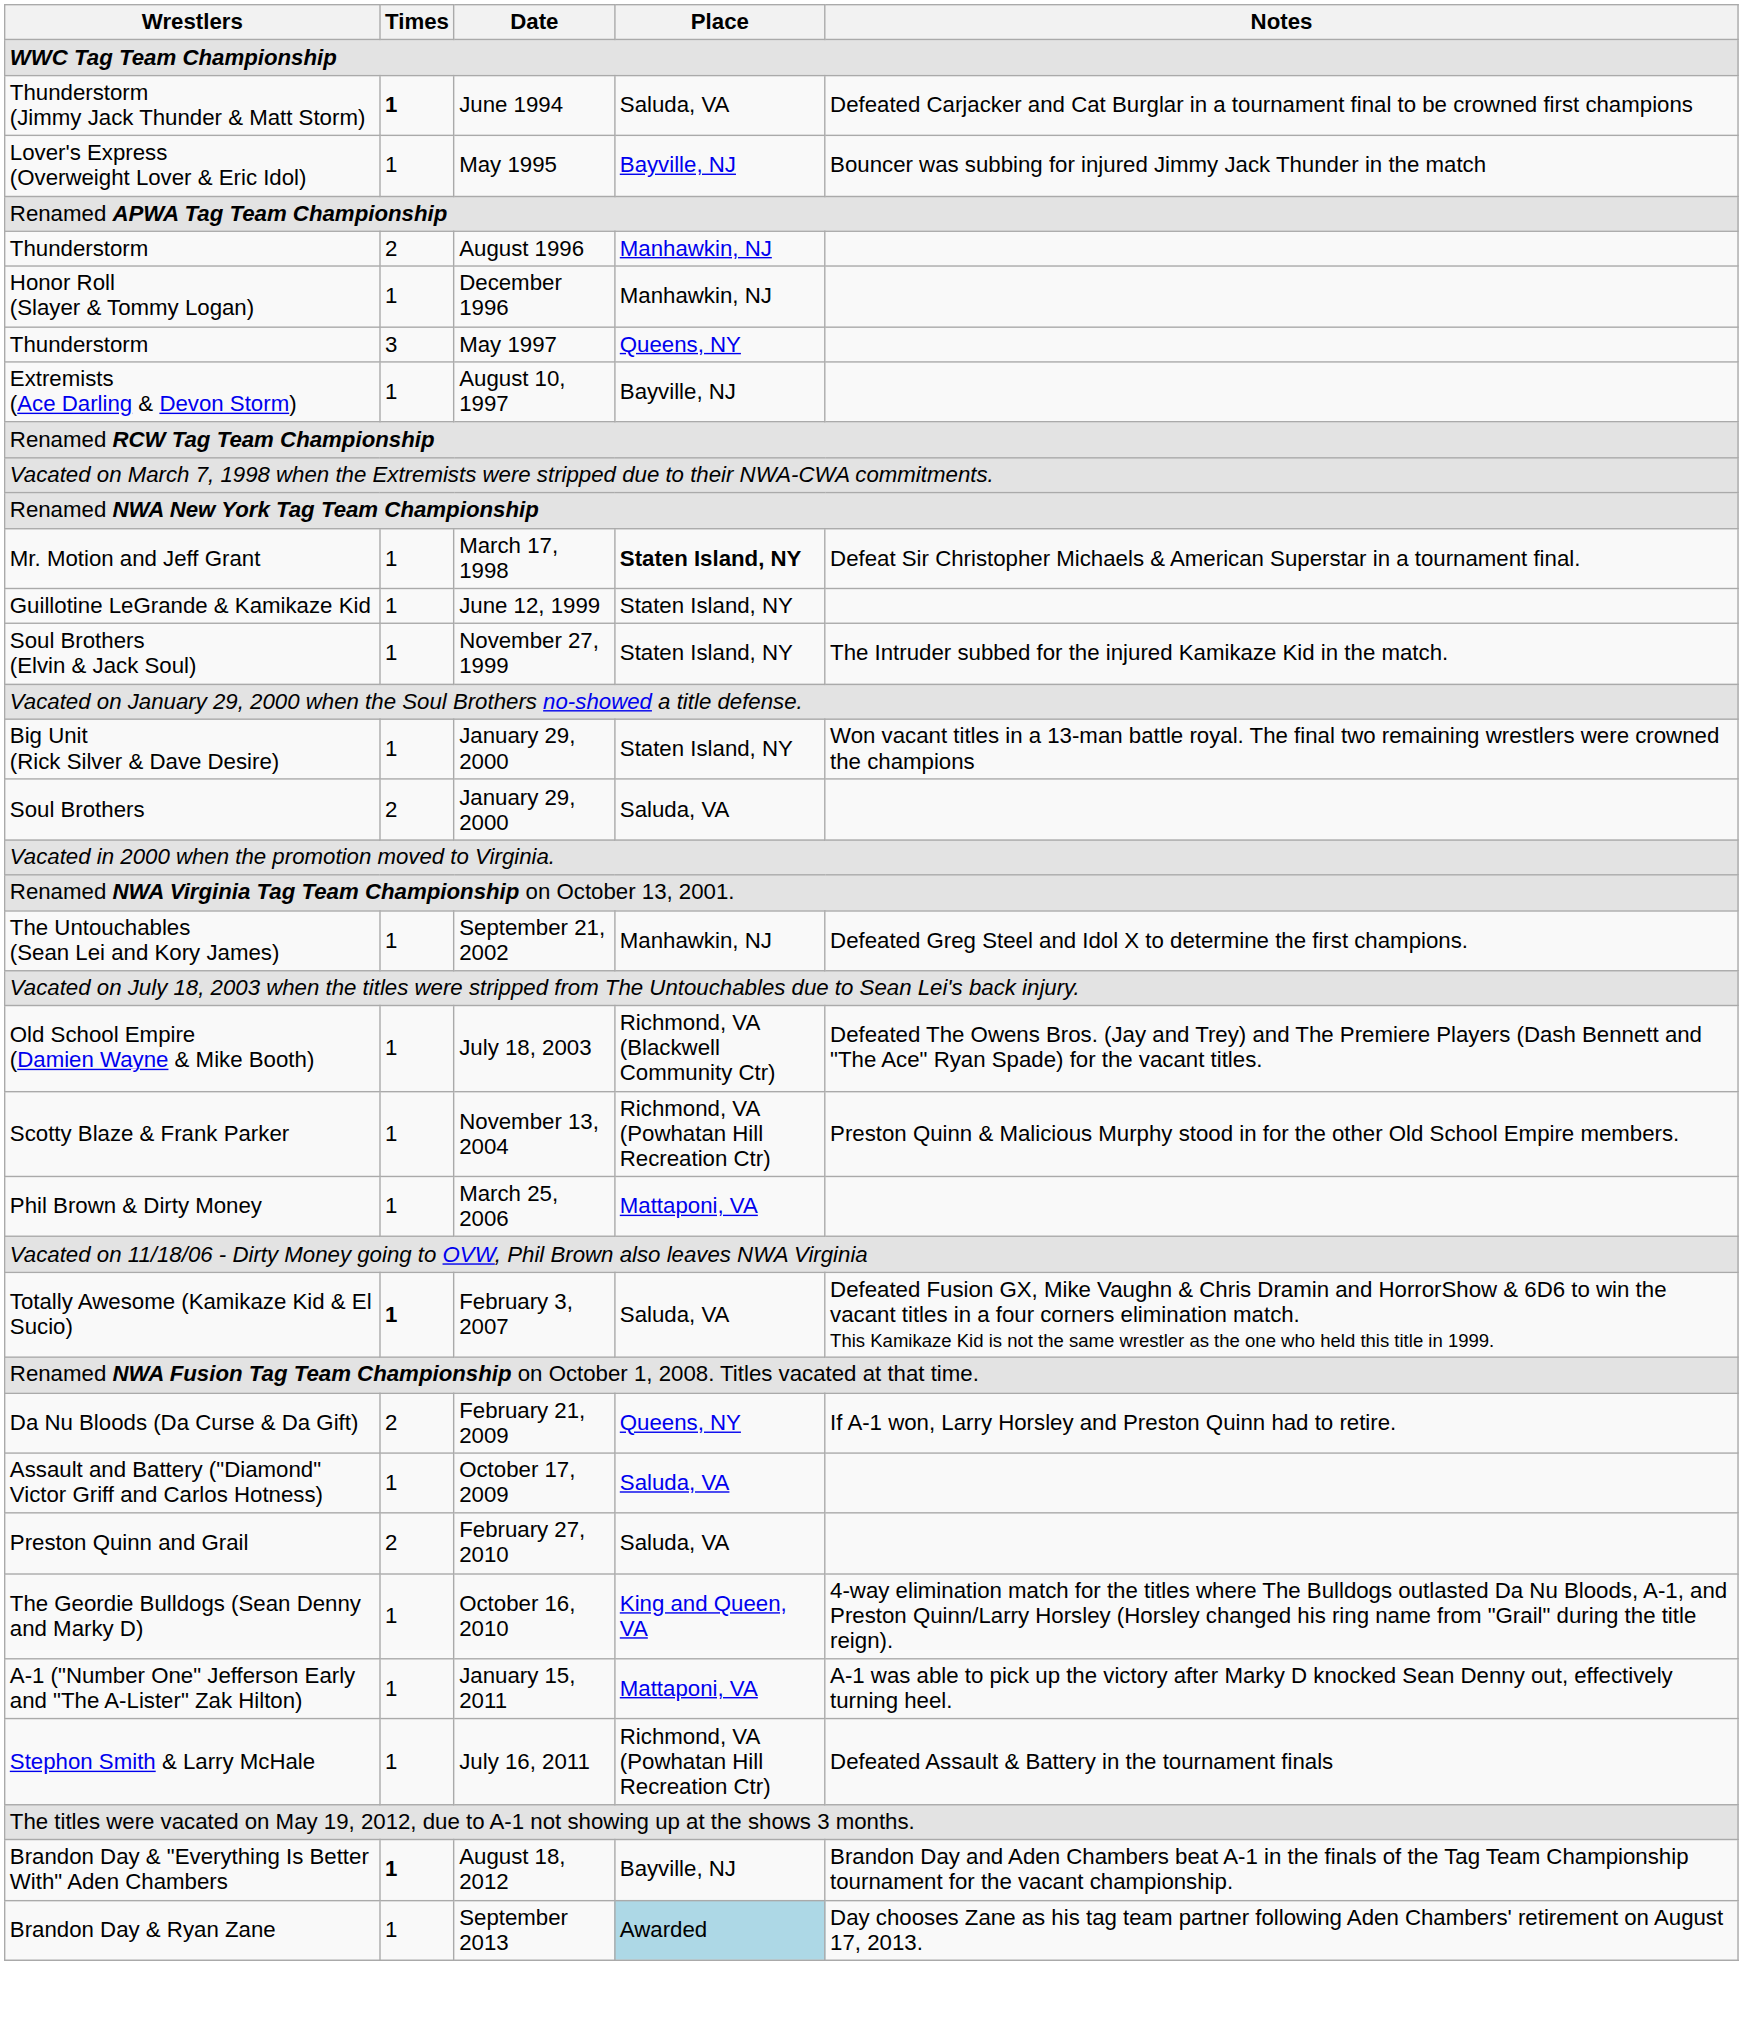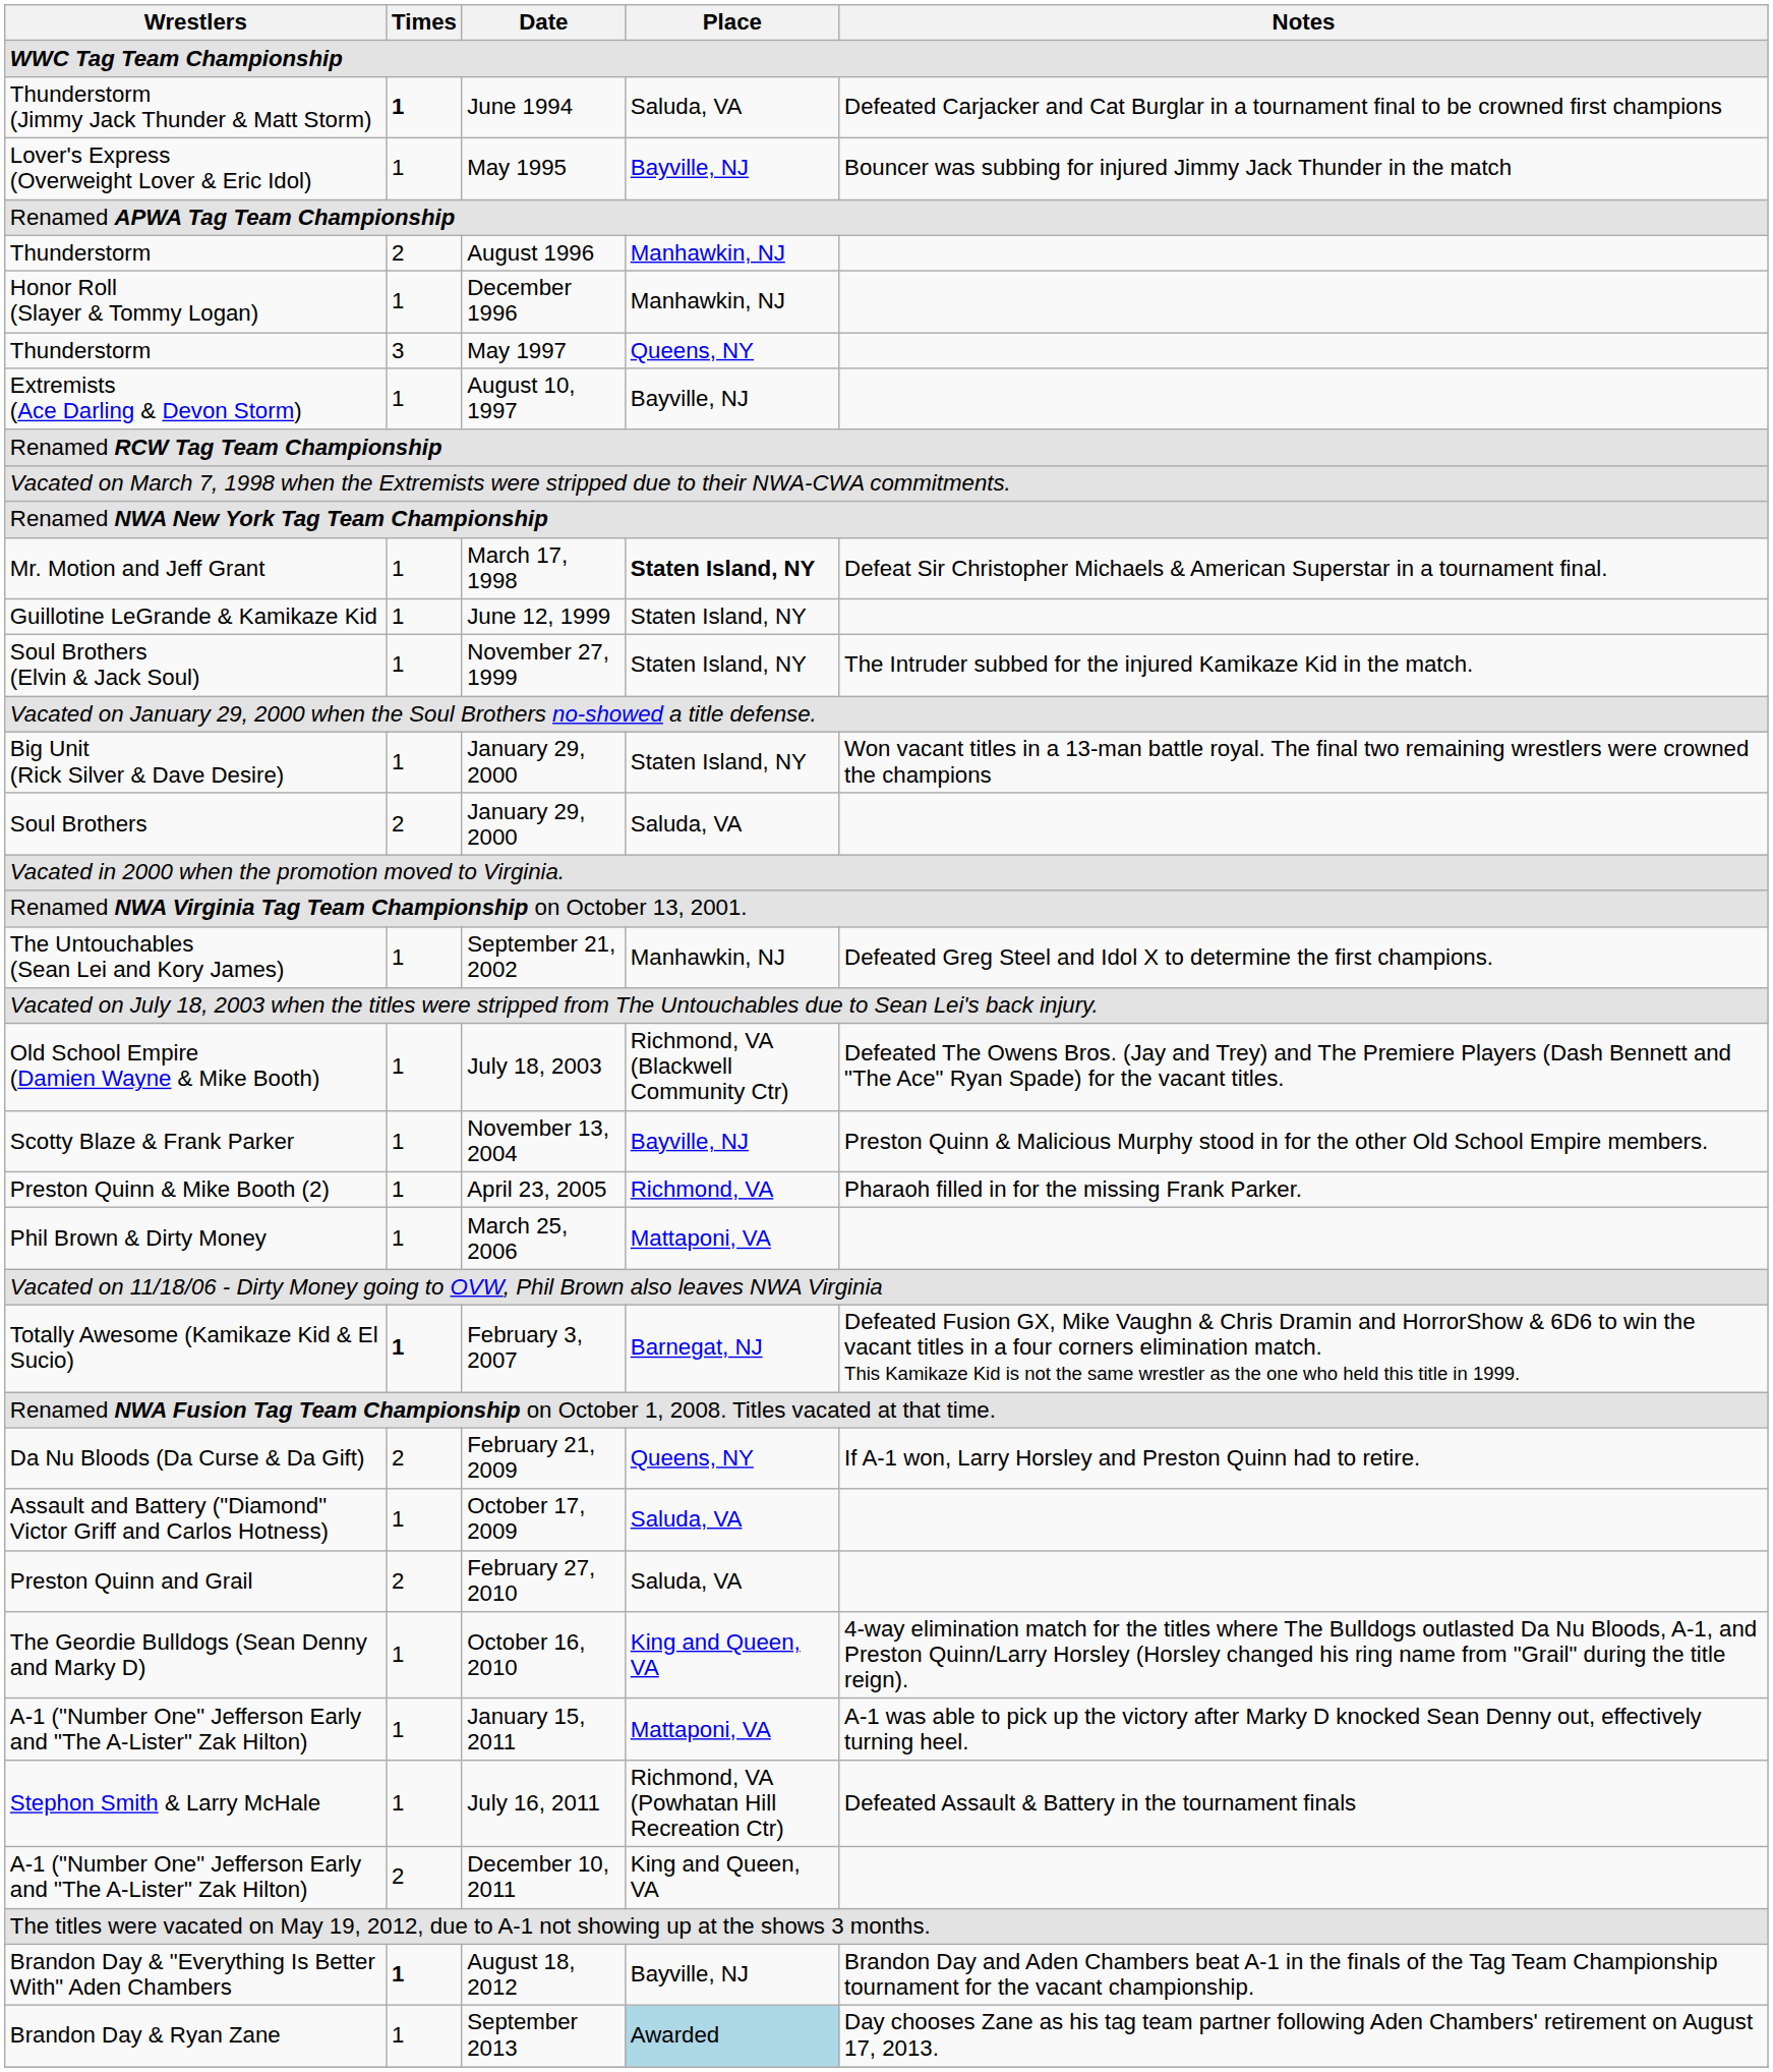 <table class="wikitable">
 <tr>
 <th>Wrestlers</th>
 <th>Times</th>
 <th>Date</th>
 <th>Place</th>
 <th>Notes</th>
 </tr>
 <tr style="background: #e3e3e3;">
 <td colspan="5"><strong><em>WWC Tag Team Championship</em></strong></td>
 </tr>
 <tr>
 <td>Thunderstorm<br>(Jimmy Jack Thunder & Matt Storm)</td>
 <td><strong>1</strong></td>
 <td>June 1994</td>
 <td>Saluda, VA</td>
 <td>Defeated Carjacker and Cat Burglar in a tournament final to be crowned first champions</td>
 </tr>
 <tr>
 <td>Lover's Express<br>(Overweight Lover & Eric Idol)</td>
 <td>1</td>
 <td>May 1995</td>
 <td><a href='#'>Bayville, NJ</a></td>
 <td>Bouncer was subbing for injured Jimmy Jack Thunder in the match</td>
 </tr>
 <tr style="background: #e3e3e3;">
 <td colspan="5">Renamed <strong><em>APWA Tag Team Championship</em></strong></td>
 </tr>
 <tr>
 <td>Thunderstorm</td>
 <td>2</td>
 <td>August 1996</td>
 <td><a href='#'>Manhawkin, NJ</a></td>
 <td></td>
 </tr>
 <tr>
 <td>Honor Roll<br>(Slayer & Tommy Logan)</td>
 <td>1</td>
 <td>December 1996</td>
 <td>Manhawkin, NJ</td>
 <td></td>
 </tr>
 <tr>
 <td>Thunderstorm</td>
 <td>3</td>
 <td>May 1997</td>
 <td><a href='#'>Queens, NY</a></td>
 <td></td>
 </tr>
 <tr>
 <td>Extremists<br>(<a href='#'>Ace Darling</a> & <a href='#'>Devon Storm</a>)</td>
 <td>1</td>
 <td>August 10, 1997</td>
 <td>Bayville, NJ</td>
 <td></td>
 </tr>
 <tr style="background: #e3e3e3;">
 <td colspan="5">Renamed <strong><em>RCW Tag Team Championship</em></strong></td>
 </tr>
 <tr style="background: #e3e3e3;">
 <td colspan="5"><em>Vacated on March 7, 1998 when the Extremists were stripped due to their NWA-CWA commitments.</em></td>
 </tr>
 <tr style="background: #e3e3e3;">
 <td colspan="5">Renamed <strong><em>NWA New York Tag Team Championship</em></strong></td>
 </tr>
 <tr>
 <td>Mr. Motion and Jeff Grant</td>
 <td>1</td>
 <td>March 17, 1998</td>
 <td><strong>Staten Island, NY</strong></td>
 <td>Defeat Sir Christopher Michaels & American Superstar in a tournament final.</td>
 </tr>
 <tr>
 <td>Guillotine LeGrande & Kamikaze Kid</td>
 <td>1</td>
 <td>June 12, 1999</td>
 <td>Staten Island, NY</td>
 <td></td>
 </tr>
 <tr>
 <td>Soul Brothers<br>(Elvin & Jack Soul)</td>
 <td>1</td>
 <td>November 27, 1999</td>
 <td>Staten Island, NY</td>
 <td>The Intruder subbed for the injured Kamikaze Kid in the match.</td>
 </tr>
 <tr style="background: #e3e3e3;">
 <td colspan="5"><em>Vacated on January 29, 2000  when the Soul Brothers <a href='#'>no-showed</a> a title defense.</em></td>
 </tr>
 <tr>
 <td>Big Unit<br>(Rick Silver & Dave Desire)</td>
 <td>1</td>
 <td>January 29, 2000</td>
 <td>Staten Island, NY</td>
 <td>Won vacant titles in a 13-man battle royal. The final two remaining wrestlers were crowned the champions</td>
 </tr>
 <tr>
 <td>Soul Brothers</td>
 <td>2</td>
 <td>January 29, 2000</td>
 <td>Saluda, VA</td>
 <td></td>
 </tr>
 <tr style="background: #e3e3e3;">
 <td colspan="5"><em>Vacated in 2000 when the promotion moved to Virginia.</em></td>
 </tr>
 <tr style="background: #e3e3e3;">
 <td colspan="5">Renamed <strong><em>NWA Virginia Tag Team Championship</em></strong> on October 13, 2001.</td>
 </tr>
 <tr>
 <td>The Untouchables<br>(Sean Lei and Kory James)</td>
 <td>1</td>
 <td>September 21, 2002</td>
 <td>Manhawkin, NJ</td>
 <td>Defeated Greg Steel and Idol X to determine the first champions.</td>
 </tr>
 <tr style="background: #e3e3e3;">
 <td colspan="5"><em>Vacated on July 18, 2003 when the titles were stripped from The Untouchables due to Sean Lei's back injury.</em></td>
 </tr>
 <tr>
 <td>Old School Empire<br>(<a href='#'>Damien Wayne</a> & Mike Booth)</td>
 <td>1</td>
 <td>July 18, 2003</td>
 <td>Richmond, VA<br>(Blackwell Community Ctr)</td>
 <td>Defeated The Owens Bros. (Jay and Trey) and The Premiere Players (Dash Bennett and "The Ace" Ryan Spade) for the vacant titles.</td>
 </tr>
 <tr>
 <td>Scotty Blaze & Frank Parker</td>
 <td>1</td>
 <td>November 13, 2004</td>
-<td>Richmond, VA<br>(Powhatan Hill Recreation Ctr)</td>
+<td><a href='#'>Bayville, NJ</a></td>
 <td>Preston Quinn & Malicious Murphy stood in for the other Old School Empire members.</td>
+</tr>
+<tr>
+<td>Preston Quinn & Mike Booth (2)</td>
+<td>1</td>
+<td>April 23, 2005</td>
+<td><a href='#'>Richmond, VA</a></td>
+<td>Pharaoh filled in for the missing Frank Parker.</td>
 </tr>
 <tr>
 <td>Phil Brown & Dirty Money</td>
 <td>1</td>
 <td>March 25, 2006</td>
 <td><a href='#'>Mattaponi, VA</a></td>
 <td></td>
 </tr>
 <tr style="background: #e3e3e3;">
 <td colspan="5"><em>Vacated on 11/18/06 - Dirty Money going to <a href='#'>OVW</a>, Phil Brown also leaves NWA Virginia</em></td>
 </tr>
 <tr>
 <td>Totally Awesome (Kamikaze Kid & El Sucio)</td>
 <td><strong>1</strong></td>
 <td>February 3, 2007</td>
-<td>Saluda, VA</td>
+<td><a href='#'>Barnegat, NJ</a></td>
 <td>Defeated Fusion GX, Mike Vaughn & Chris Dramin and HorrorShow & 6D6 to win the vacant titles in a four corners elimination match.  <br><small>This Kamikaze Kid is not the same wrestler as the one who held this title in 1999.</small></td>
 </tr>
 <tr style="background: #e3e3e3;">
 <td colspan="5">Renamed <strong><em>NWA Fusion Tag Team Championship</em></strong> on October 1, 2008.  Titles vacated at that time.</td>
 </tr>
 <tr>
 <td>Da Nu Bloods (Da Curse & Da Gift)</td>
 <td>2</td>
 <td>February 21, 2009</td>
 <td><a href='#'>Queens, NY</a></td>
 <td>If A-1 won, Larry Horsley and Preston Quinn had to retire.</td>
 </tr>
 <tr>
 <td>Assault and Battery ("Diamond" Victor Griff and Carlos Hotness)</td>
 <td>1</td>
 <td>October 17, 2009</td>
 <td><a href='#'>Saluda, VA</a></td>
 <td></td>
 </tr>
 <tr>
 <td>Preston Quinn and Grail</td>
 <td>2</td>
 <td>February 27, 2010</td>
 <td>Saluda, VA</td>
 </tr>
 <tr>
 <td>The Geordie Bulldogs (Sean Denny and Marky D)</td>
 <td>1</td>
 <td>October 16, 2010</td>
 <td><a href='#'>King and Queen, VA</a></td>
 <td>4-way elimination match for the titles where The Bulldogs outlasted Da Nu Bloods, A-1, and Preston Quinn/Larry Horsley (Horsley changed his ring name from "Grail" during the title reign).</td>
 </tr>
 <tr>
 <td>A-1 ("Number One" Jefferson Early and "The A-Lister" Zak Hilton)</td>
 <td>1</td>
 <td>January 15, 2011</td>
 <td><a href='#'>Mattaponi, VA</a></td>
 <td>A-1 was able to pick up the victory after Marky D knocked Sean Denny out, effectively turning heel.</td>
 </tr>
 <tr>
 <td><a href='#'>Stephon Smith</a> & Larry McHale</td>
 <td>1</td>
 <td>July 16, 2011</td>
 <td>Richmond, VA<br>(Powhatan Hill Recreation Ctr)</td>
 <td>Defeated Assault & Battery in the tournament finals</td>
 </tr>
+<tr>
+<td>A-1 ("Number One" Jefferson Early and "The A-Lister" Zak Hilton)</td>
+<td>2</td>
+<td>December 10, 2011</td>
+<td>King and Queen, VA</td>
+<td></td>
+</tr>
 <tr style="background: #e3e3e3;">
 <td colspan="5">The titles were vacated on May 19, 2012, due to A-1 not showing up at the shows 3 months.</td>
 </tr>
 <tr>
 <td>Brandon Day & "Everything Is Better With" Aden Chambers</td>
 <td><strong>1</strong></td>
 <td>August 18, 2012</td>
 <td>Bayville, NJ</td>
 <td>Brandon Day and Aden Chambers beat A-1 in the finals of the Tag Team Championship tournament for the vacant championship.</td>
 </tr>
 <tr>
 <td>Brandon Day & Ryan Zane</td>
 <td>1</td>
 <td>September 2013</td>
 <td style="background: lightblue;">Awarded</td>
 <td>Day chooses Zane as his tag team partner following Aden Chambers' retirement on August 17, 2013.</td>
 </tr>
 <tr>
 </tr>
 </table>
